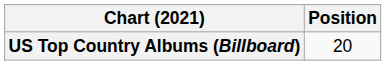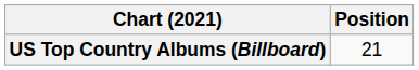 <table class="wikitable plainrowheaders" style="text-align:center">
 <tr>
 <th scope="col">Chart (2021)</th>
 <th scope="col">Position</th>
 </tr>
 <tr>
 <th scope="row">US Top Country Albums (<em>Billboard</em>)</th>
-<td>20</td>
+<td>21</td>
 </tr>
 </table>
